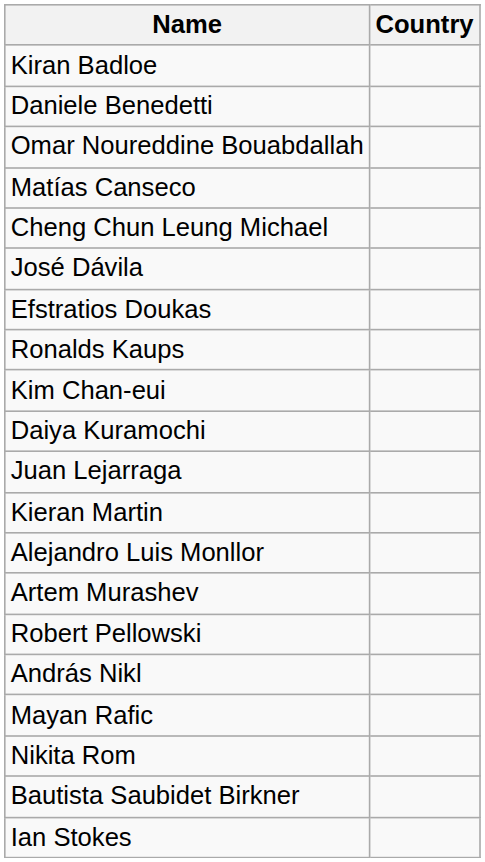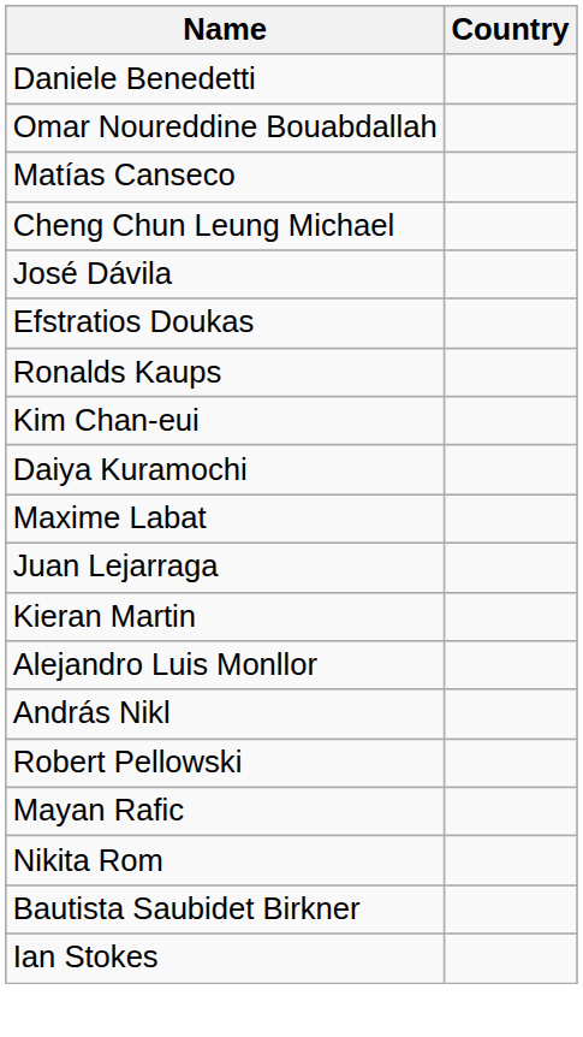 <table class="wikitable">
 <tr>
 <th>Name</th>
 <th>Country</th>
-</tr>
-<tr>
-<td>Kiran Badloe</td>
-<td></td>
 </tr>
 <tr>
 <td>Daniele Benedetti</td>
 <td></td>
 </tr>
 <tr>
 <td>Omar Noureddine Bouabdallah</td>
 <td></td>
 </tr>
 <tr>
 <td>Matías Canseco</td>
 <td></td>
 </tr>
 <tr>
 <td>Cheng Chun Leung Michael</td>
 <td></td>
 </tr>
 <tr>
 <td>José Dávila</td>
 <td></td>
 </tr>
 <tr>
 <td>Efstratios Doukas</td>
 <td></td>
 </tr>
 <tr>
 <td>Ronalds Kaups</td>
 <td></td>
 </tr>
 <tr>
 <td>Kim Chan-eui</td>
 <td></td>
 </tr>
 <tr>
 <td>Daiya Kuramochi</td>
 <td></td>
 </tr>
 <tr>
+<td>Maxime Labat</td>
+<td></td>
+</tr>
+<tr>
 <td>Juan Lejarraga</td>
 <td></td>
 </tr>
 <tr>
 <td>Kieran Martin</td>
 <td></td>
 </tr>
 <tr>
 <td>Alejandro Luis Monllor</td>
 <td></td>
 </tr>
 <tr>
-<td>Artem Murashev</td>
+<td>András Nikl</td>
 <td></td>
 </tr>
 <tr>
 <td>Robert Pellowski</td>
-<td></td>
-</tr>
-<tr>
-<td>András Nikl</td>
 <td></td>
 </tr>
 <tr>
 <td>Mayan Rafic</td>
 <td></td>
 </tr>
 <tr>
 <td>Nikita Rom</td>
 <td></td>
 </tr>
 <tr>
 <td>Bautista Saubidet Birkner</td>
 <td></td>
 </tr>
 <tr>
 <td>Ian Stokes</td>
 <td></td>
 </tr>
 </table>
